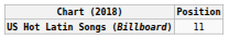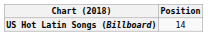 <table class="wikitable plainrowheaders" style="text-align:center">
 <tr>
 <th scope="col">Chart (2018)</th>
 <th scope="col">Position</th>
 </tr>
 <tr>
 <th scope="row">US Hot Latin Songs (<em>Billboard</em>)</th>
-<td>11</td>
+<td>14</td>
 </tr>
 </table>
